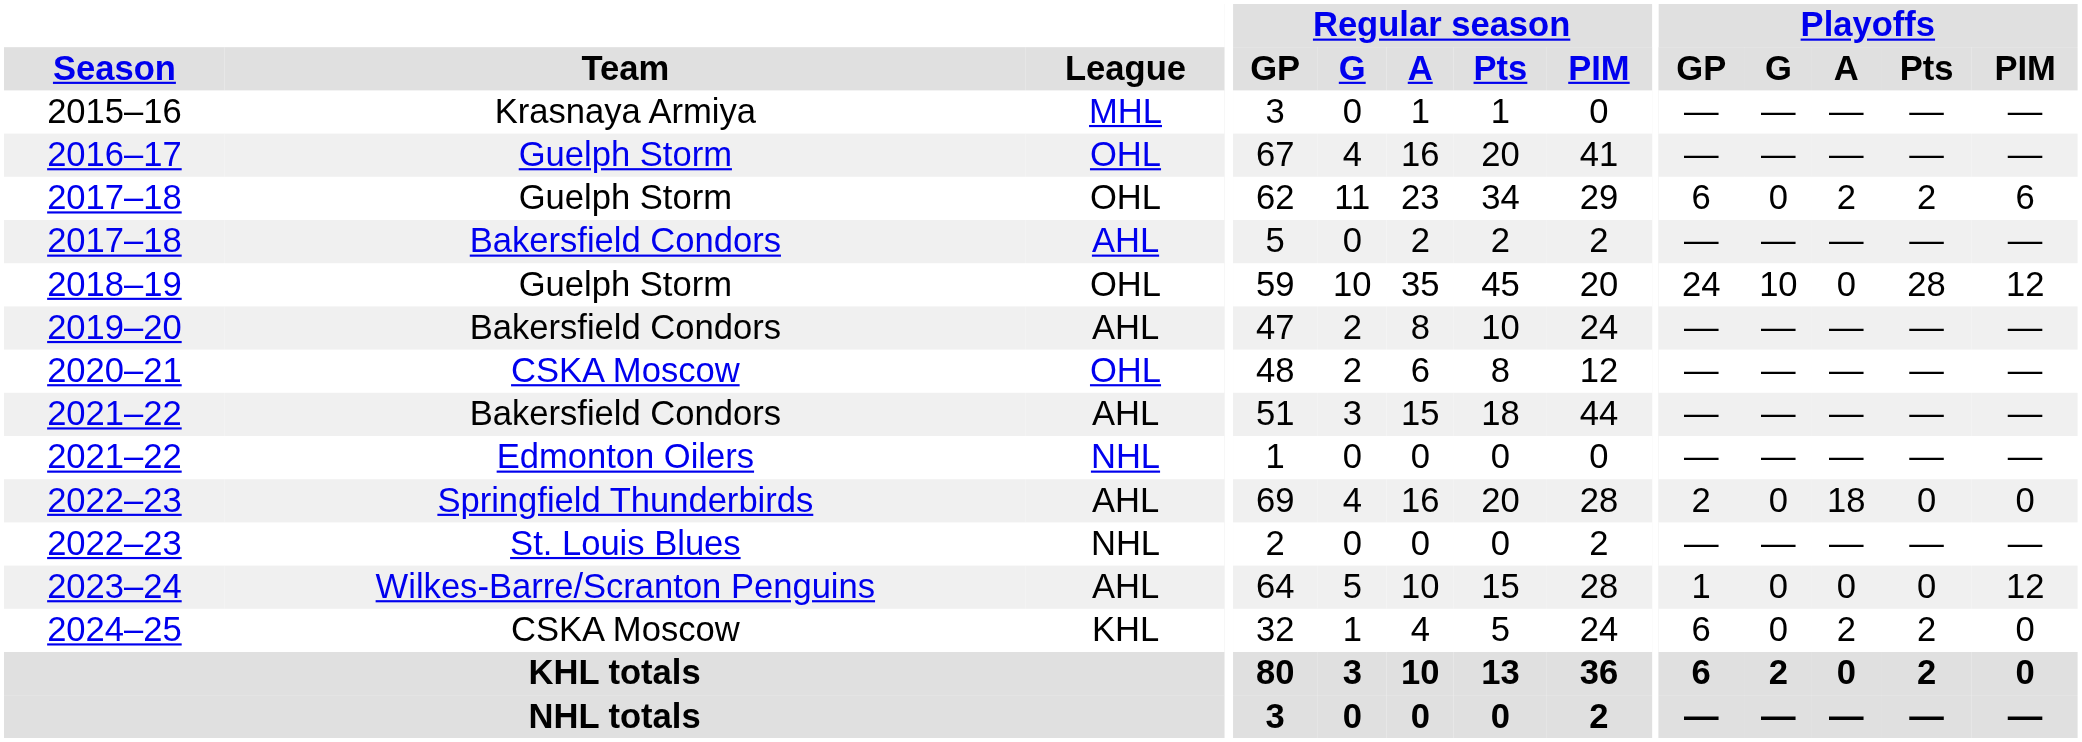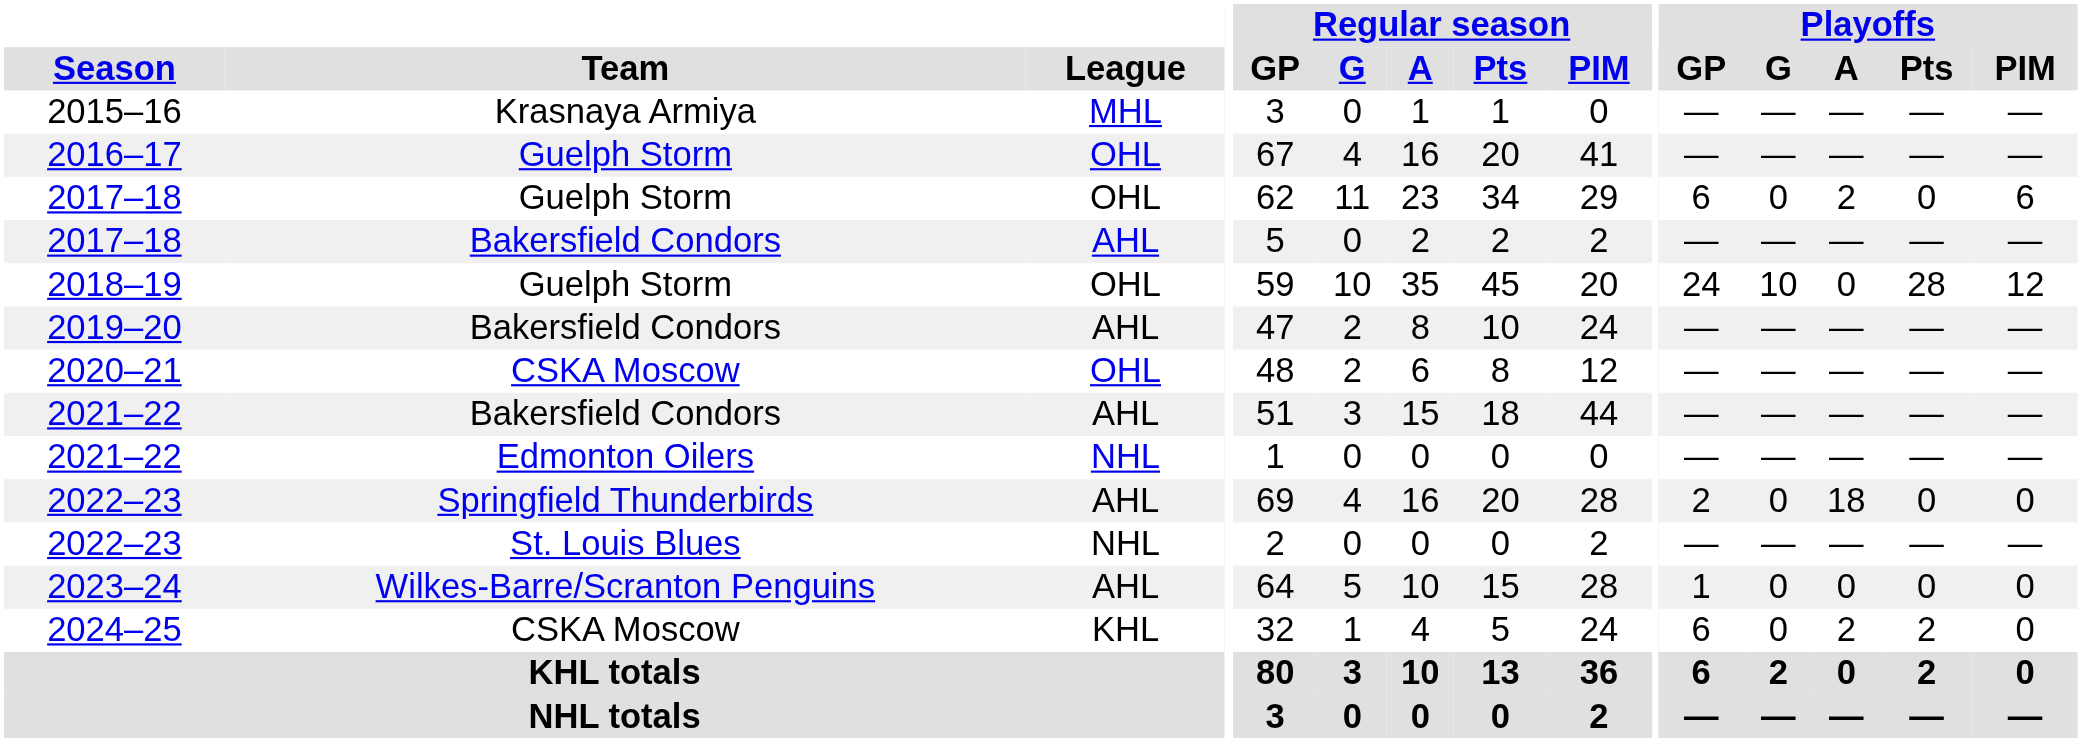 <table border="0" cellpadding="1" cellspacing="0" style="text-align:center; width:60em">
 <tr bgcolor="#e0e0e0">
 <th colspan="3" bgcolor="#ffffff"></th>
 <th rowspan="99" bgcolor="#ffffff"></th>
 <th colspan="5"><a href='#'>Regular season</a></th>
 <th rowspan="99" bgcolor="#ffffff"></th>
 <th colspan="5"><a href='#'>Playoffs</a></th>
 </tr>
 <tr bgcolor="#e0e0e0">
 <th><a href='#'>Season</a></th>
 <th>Team</th>
 <th>League</th>
 <th>GP</th>
 <th><a href='#'>G</a></th>
 <th><a href='#'>A</a></th>
 <th><a href='#'>Pts</a></th>
 <th><a href='#'>PIM</a></th>
 <th>GP</th>
 <th>G</th>
 <th>A</th>
 <th>Pts</th>
 <th>PIM</th>
 </tr>
 <tr ALIGN="center">
 <td>2015–16</td>
 <td>Krasnaya Armiya</td>
 <td><a href='#'>MHL</a></td>
 <td>3</td>
 <td>0</td>
 <td>1</td>
 <td>1</td>
 <td>0</td>
 <td>—</td>
 <td>—</td>
 <td>—</td>
 <td>—</td>
 <td>—</td>
 </tr>
 <tr ALIGN="center" bgcolor="#f0f0f0">
 <td><a href='#'>2016–17</a></td>
 <td><a href='#'>Guelph Storm</a></td>
 <td><a href='#'>OHL</a></td>
 <td>67</td>
 <td>4</td>
 <td>16</td>
 <td>20</td>
 <td>41</td>
 <td>—</td>
 <td>—</td>
 <td>—</td>
 <td>—</td>
 <td>—</td>
 </tr>
 <tr ALIGN="center">
 <td><a href='#'>2017–18</a></td>
 <td>Guelph Storm</td>
 <td>OHL</td>
 <td>62</td>
 <td>11</td>
 <td>23</td>
 <td>34</td>
 <td>29</td>
 <td>6</td>
 <td>0</td>
 <td>2</td>
-<td>2</td>
+<td>0</td>
 <td>6</td>
 </tr>
 <tr ALIGN="center" bgcolor="#f0f0f0">
 <td><a href='#'>2017–18</a></td>
 <td><a href='#'>Bakersfield Condors</a></td>
 <td><a href='#'>AHL</a></td>
 <td>5</td>
 <td>0</td>
 <td>2</td>
 <td>2</td>
 <td>2</td>
 <td>—</td>
 <td>—</td>
 <td>—</td>
 <td>—</td>
 <td>—</td>
 </tr>
 <tr ALIGN="center">
 <td><a href='#'>2018–19</a></td>
 <td>Guelph Storm</td>
 <td>OHL</td>
 <td>59</td>
 <td>10</td>
 <td>35</td>
 <td>45</td>
 <td>20</td>
 <td>24</td>
 <td>10</td>
 <td>0</td>
 <td>28</td>
 <td>12</td>
 </tr>
 <tr ALIGN="center" bgcolor="#f0f0f0">
 <td><a href='#'>2019–20</a></td>
 <td>Bakersfield Condors</td>
 <td>AHL</td>
 <td>47</td>
 <td>2</td>
 <td>8</td>
 <td>10</td>
 <td>24</td>
 <td>—</td>
 <td>—</td>
 <td>—</td>
 <td>—</td>
 <td>—</td>
 </tr>
 <tr ALIGN="center">
 <td><a href='#'>2020–21</a></td>
 <td><a href='#'>CSKA Moscow</a></td>
 <td><a href='#'>OHL</a></td>
 <td>48</td>
 <td>2</td>
 <td>6</td>
 <td>8</td>
 <td>12</td>
 <td>—</td>
 <td>—</td>
 <td>—</td>
 <td>—</td>
 <td>—</td>
 </tr>
 <tr ALIGN="center" bgcolor="#f0f0f0">
 <td><a href='#'>2021–22</a></td>
 <td>Bakersfield Condors</td>
 <td>AHL</td>
 <td>51</td>
 <td>3</td>
 <td>15</td>
 <td>18</td>
 <td>44</td>
 <td>—</td>
 <td>—</td>
 <td>—</td>
 <td>—</td>
 <td>—</td>
 </tr>
 <tr ALIGN="center">
 <td><a href='#'>2021–22</a></td>
 <td><a href='#'>Edmonton Oilers</a></td>
 <td><a href='#'>NHL</a></td>
 <td>1</td>
 <td>0</td>
 <td>0</td>
 <td>0</td>
 <td>0</td>
 <td>—</td>
 <td>—</td>
 <td>—</td>
 <td>—</td>
 <td>—</td>
 </tr>
 <tr ALIGN="center" bgcolor="#f0f0f0">
 <td><a href='#'>2022–23</a></td>
 <td><a href='#'>Springfield Thunderbirds</a></td>
 <td>AHL</td>
 <td>69</td>
 <td>4</td>
 <td>16</td>
 <td>20</td>
 <td>28</td>
 <td>2</td>
 <td>0</td>
 <td>18</td>
 <td>0</td>
 <td>0</td>
 </tr>
 <tr ALIGN="center">
 <td><a href='#'>2022–23</a></td>
 <td><a href='#'>St. Louis Blues</a></td>
 <td>NHL</td>
 <td>2</td>
 <td>0</td>
 <td>0</td>
 <td>0</td>
 <td>2</td>
 <td>—</td>
 <td>—</td>
 <td>—</td>
 <td>—</td>
 <td>—</td>
 </tr>
 <tr ALIGN="center" bgcolor="#f0f0f0">
 <td><a href='#'>2023–24</a></td>
 <td><a href='#'>Wilkes-Barre/Scranton Penguins</a></td>
 <td>AHL</td>
 <td>64</td>
 <td>5</td>
 <td>10</td>
 <td>15</td>
 <td>28</td>
 <td>1</td>
 <td>0</td>
 <td>0</td>
 <td>0</td>
-<td>12</td>
+<td>0</td>
 </tr>
 <tr ALIGN="center">
 <td><a href='#'>2024–25</a></td>
 <td>CSKA Moscow</td>
 <td>KHL</td>
 <td>32</td>
 <td>1</td>
 <td>4</td>
 <td>5</td>
 <td>24</td>
 <td>6</td>
 <td>0</td>
 <td>2</td>
 <td>2</td>
 <td>0</td>
 </tr>
 <tr bgcolor="#e0e0e0">
 <th colspan="3">KHL totals</th>
 <th>80</th>
 <th>3</th>
 <th>10</th>
 <th>13</th>
 <th>36</th>
 <th>6</th>
 <th>2</th>
 <th>0</th>
 <th>2</th>
 <th>0</th>
 </tr>
 <tr bgcolor="#e0e0e0">
 <th colspan="3">NHL totals</th>
 <th>3</th>
 <th>0</th>
 <th>0</th>
 <th>0</th>
 <th>2</th>
 <th>—</th>
 <th>—</th>
 <th>—</th>
 <th>—</th>
 <th>—</th>
 </tr>
 </table>
